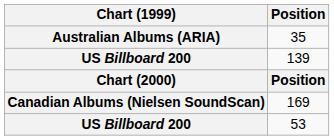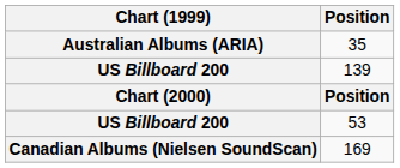 <table class="wikitable plainrowheaders">
 <tr>
 <th>Chart (1999)</th>
 <th>Position</th>
 </tr>
 <tr>
 <th scope="row">Australian Albums (ARIA)</th>
 <td align="center">35</td>
 </tr>
 <tr>
 <th scope="row">US <em>Billboard</em> 200</th>
 <td align="center">139</td>
 </tr>
 <tr>
 <th>Chart (2000)</th>
 <th>Position</th>
 </tr>
 <tr>
+<th scope="row">US <em>Billboard</em> 200</th>
+<td align="center">53</td>
+</tr>
+<tr>
 <th scope="row">Canadian Albums (Nielsen SoundScan)</th>
 <td align="center">169</td>
 </tr>
-<tr>
-<th scope="row">US <em>Billboard</em> 200</th>
-<td align="center">53</td>
-</tr>
 </table>
